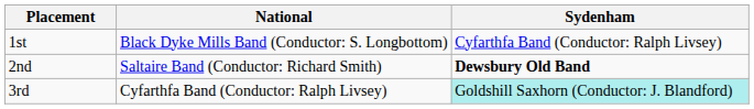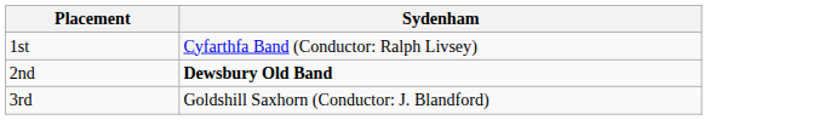 <table class="wikitable">
 <tr>
 <th scope="column" width="15%">Placement</th>
-<th scope="column" width="45%" class="unsortable">National</th>
 <th scope="column" width="45%" class="unsortable">Sydenham</th>
 </tr>
 <tr>
 <td>1st</td>
-<td><a href='#'>Black Dyke Mills Band</a> (Conductor: S. Longbottom)</td>
 <td><a href='#'>Cyfarthfa Band</a> (Conductor: Ralph Livsey)</td>
 </tr>
 <tr>
 <td>2nd</td>
-<td><a href='#'>Saltaire Band</a> (Conductor: Richard Smith)</td>
 <td><strong>Dewsbury Old Band</strong></td>
 </tr>
 <tr>
 <td>3rd</td>
-<td>Cyfarthfa Band (Conductor: Ralph Livsey)</td>
-<td style="background: paleturquoise;">Goldshill Saxhorn (Conductor: J. Blandford)</td>
+<td>Goldshill Saxhorn (Conductor: J. Blandford)</td>
 </tr>
 </table>
